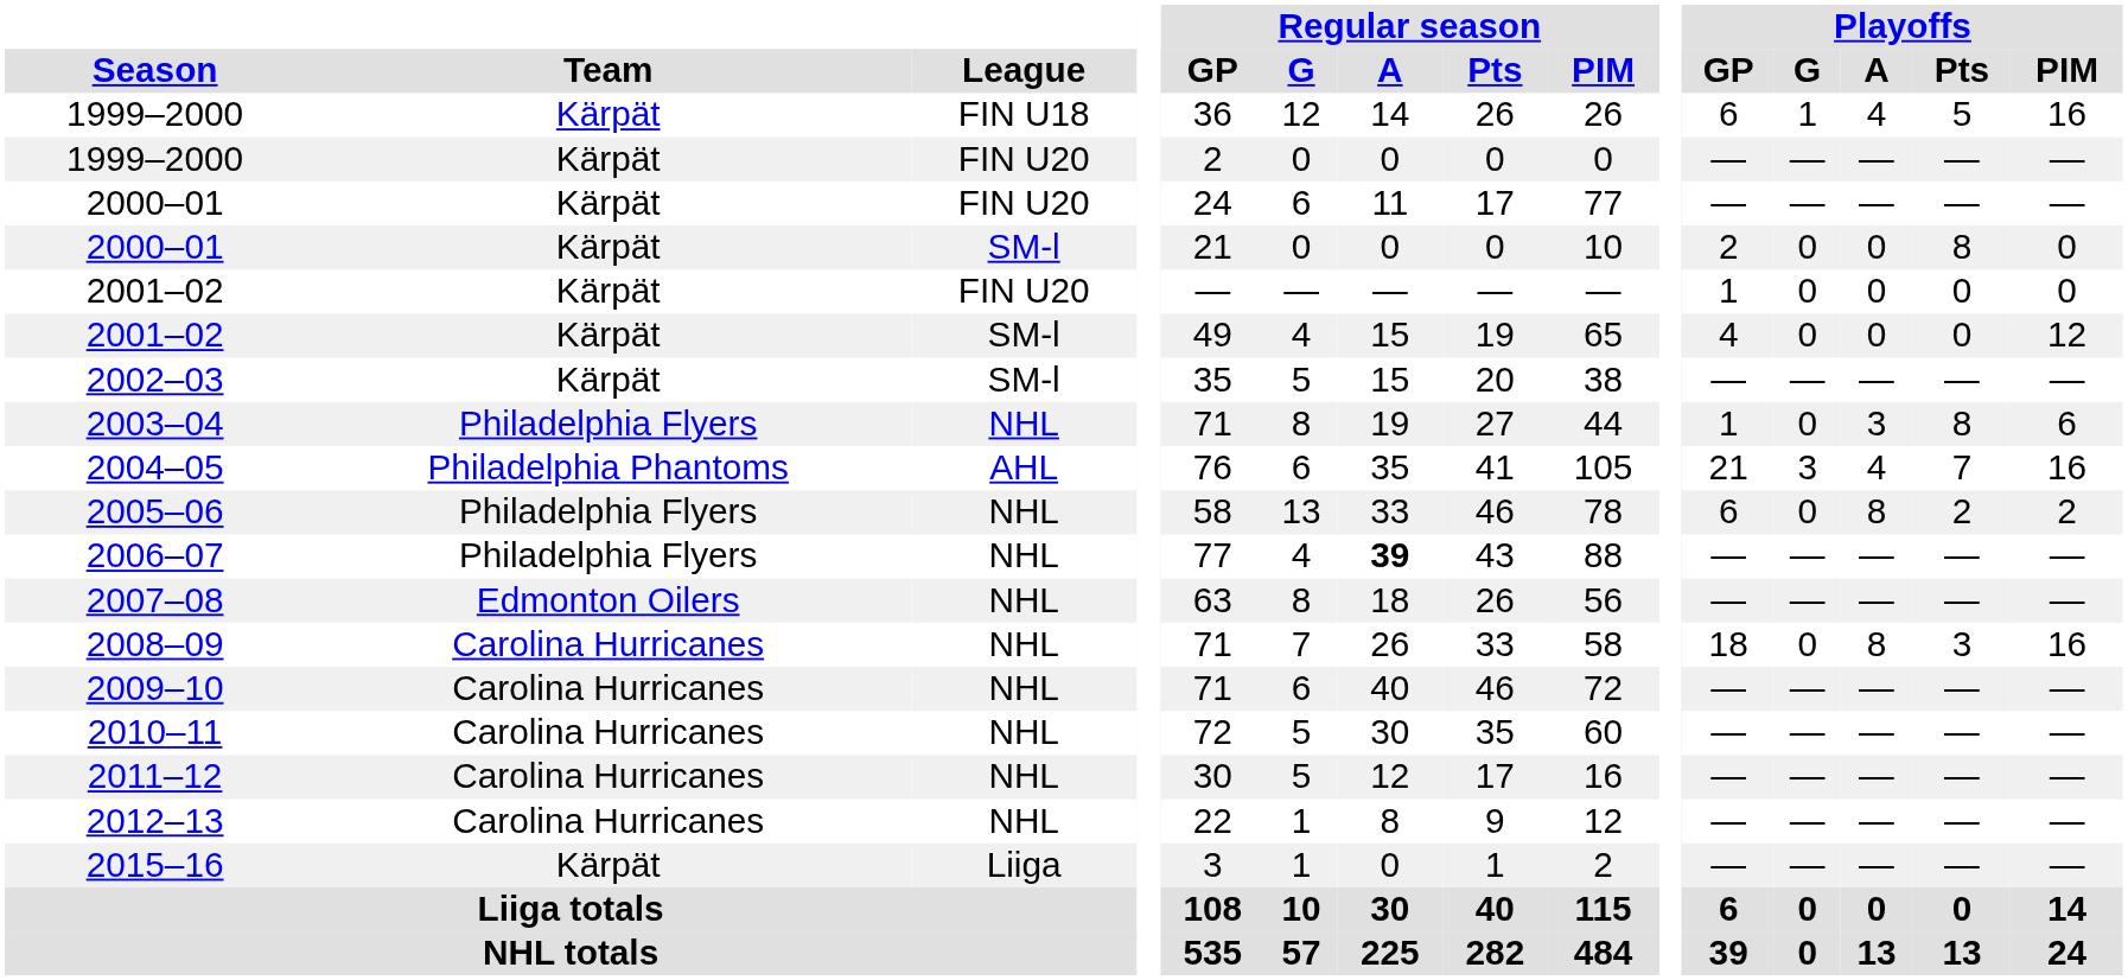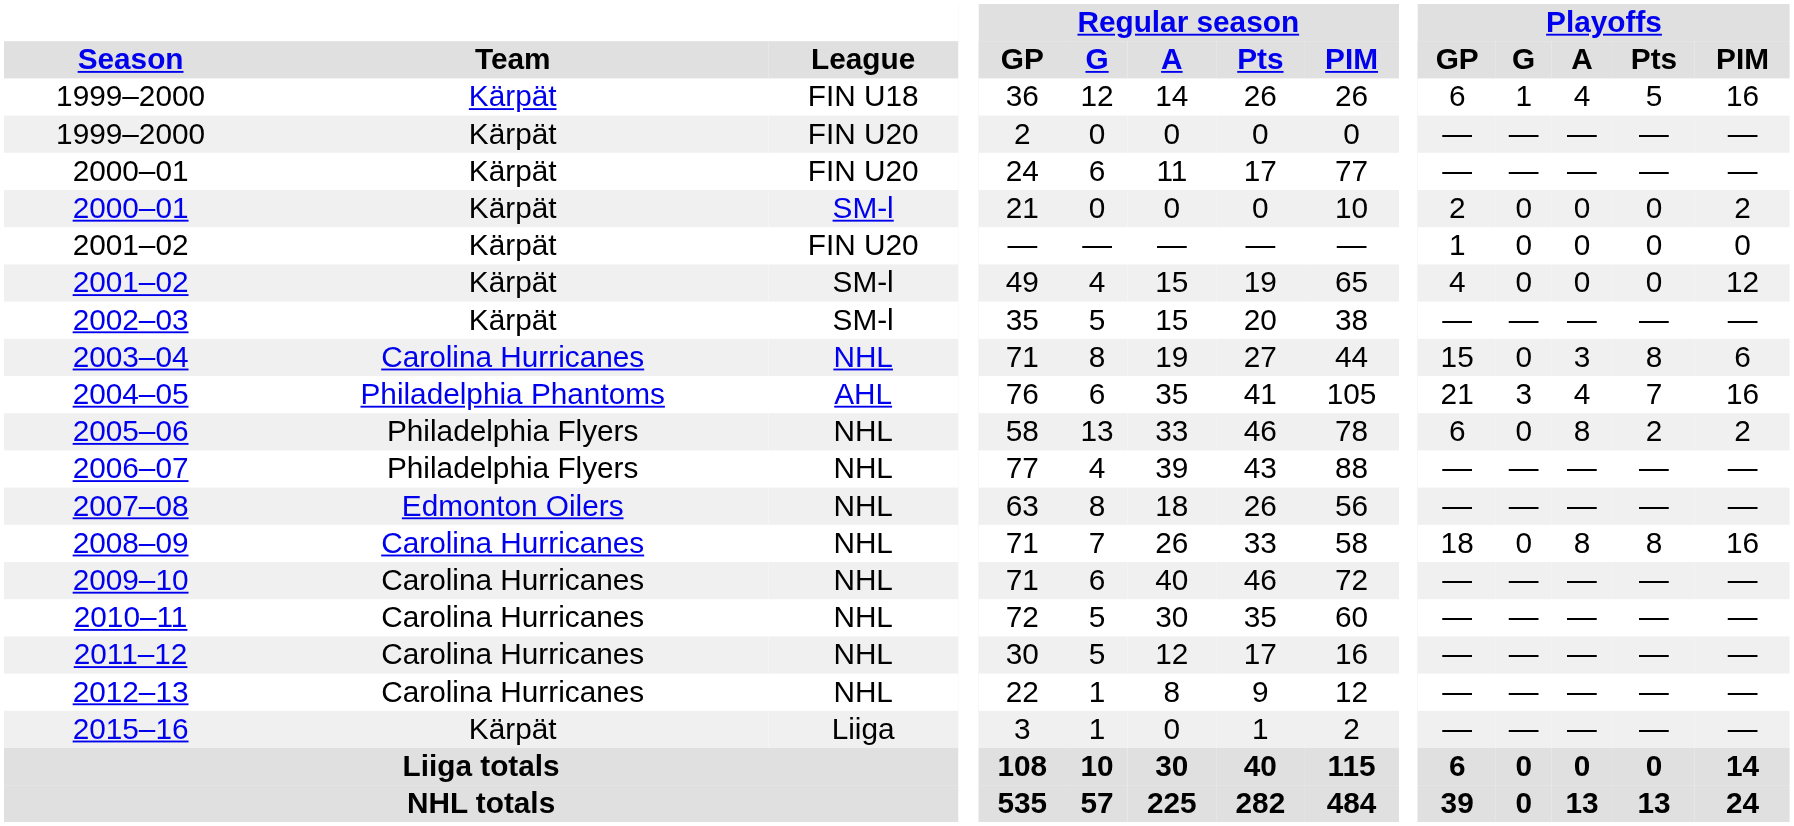 <table border="0" cellpadding="1" cellspacing="0" style="text-align:center; width:60em;">
 <tr style="background:#e0e0e0;">
 <th colspan="3"  bgcolor="#ffffff"> </th>
 <th rowspan="99" bgcolor="#ffffff"> </th>
 <th colspan="5"><a href='#'>Regular season</a></th>
 <th rowspan="99" bgcolor="#ffffff"> </th>
 <th colspan="5"><a href='#'>Playoffs</a></th>
 </tr>
 <tr style="background:#e0e0e0;">
 <th><a href='#'>Season</a></th>
 <th>Team</th>
 <th>League</th>
 <th>GP</th>
 <th><a href='#'>G</a></th>
 <th><a href='#'>A</a></th>
 <th><a href='#'>Pts</a></th>
 <th><a href='#'>PIM</a></th>
 <th>GP</th>
 <th>G</th>
 <th>A</th>
 <th>Pts</th>
 <th>PIM</th>
 </tr>
 <tr>
 <td>1999–2000</td>
 <td><a href='#'>Kärpät</a></td>
 <td>FIN U18</td>
 <td>36</td>
 <td>12</td>
 <td>14</td>
 <td>26</td>
 <td>26</td>
 <td>6</td>
 <td>1</td>
 <td>4</td>
 <td>5</td>
 <td>16</td>
 </tr>
 <tr bgcolor="#f0f0f0">
 <td>1999–2000</td>
 <td>Kärpät</td>
 <td>FIN U20</td>
 <td>2</td>
 <td>0</td>
 <td>0</td>
 <td>0</td>
 <td>0</td>
 <td>—</td>
 <td>—</td>
 <td>—</td>
 <td>—</td>
 <td>—</td>
 </tr>
 <tr>
 <td>2000–01</td>
 <td>Kärpät</td>
 <td>FIN U20</td>
 <td>24</td>
 <td>6</td>
 <td>11</td>
 <td>17</td>
 <td>77</td>
 <td>—</td>
 <td>—</td>
 <td>—</td>
 <td>—</td>
 <td>—</td>
 </tr>
 <tr bgcolor="#f0f0f0">
 <td><a href='#'>2000–01</a></td>
 <td>Kärpät</td>
 <td><a href='#'>SM-l</a></td>
 <td>21</td>
 <td>0</td>
 <td>0</td>
 <td>0</td>
 <td>10</td>
 <td>2</td>
 <td>0</td>
 <td>0</td>
-<td>8</td>
 <td>0</td>
+<td>2</td>
 </tr>
 <tr>
 <td>2001–02</td>
 <td>Kärpät</td>
 <td>FIN U20</td>
 <td>—</td>
 <td>—</td>
 <td>—</td>
 <td>—</td>
 <td>—</td>
 <td>1</td>
 <td>0</td>
 <td>0</td>
 <td>0</td>
 <td>0</td>
 </tr>
 <tr bgcolor="#f0f0f0">
 <td><a href='#'>2001–02</a></td>
 <td>Kärpät</td>
 <td>SM-l</td>
 <td>49</td>
 <td>4</td>
 <td>15</td>
 <td>19</td>
 <td>65</td>
 <td>4</td>
 <td>0</td>
 <td>0</td>
 <td>0</td>
 <td>12</td>
 </tr>
 <tr>
 <td><a href='#'>2002–03</a></td>
 <td>Kärpät</td>
 <td>SM-l</td>
 <td>35</td>
 <td>5</td>
 <td>15</td>
 <td>20</td>
 <td>38</td>
 <td>—</td>
 <td>—</td>
 <td>—</td>
 <td>—</td>
 <td>—</td>
 </tr>
 <tr bgcolor="#f0f0f0">
 <td><a href='#'>2003–04</a></td>
-<td><a href='#'>Philadelphia Flyers</a></td>
+<td><a href='#'>Carolina Hurricanes</a></td>
 <td><a href='#'>NHL</a></td>
 <td>71</td>
 <td>8</td>
 <td>19</td>
 <td>27</td>
 <td>44</td>
-<td>1</td>
+<td>15</td>
 <td>0</td>
 <td>3</td>
 <td>8</td>
 <td>6</td>
 </tr>
 <tr>
 <td><a href='#'>2004–05</a></td>
 <td><a href='#'>Philadelphia Phantoms</a></td>
 <td><a href='#'>AHL</a></td>
 <td>76</td>
 <td>6</td>
 <td>35</td>
 <td>41</td>
 <td>105</td>
 <td>21</td>
 <td>3</td>
 <td>4</td>
 <td>7</td>
 <td>16</td>
 </tr>
 <tr bgcolor="#f0f0f0">
 <td><a href='#'>2005–06</a></td>
 <td>Philadelphia Flyers</td>
 <td>NHL</td>
 <td>58</td>
 <td>13</td>
 <td>33</td>
 <td>46</td>
 <td>78</td>
 <td>6</td>
 <td>0</td>
 <td>8</td>
 <td>2</td>
 <td>2</td>
 </tr>
 <tr>
 <td><a href='#'>2006–07</a></td>
 <td>Philadelphia Flyers</td>
 <td>NHL</td>
 <td>77</td>
 <td>4</td>
-<td><strong>39</strong></td>
+<td>39</td>
 <td>43</td>
 <td>88</td>
 <td>—</td>
 <td>—</td>
 <td>—</td>
 <td>—</td>
 <td>—</td>
 </tr>
 <tr bgcolor="#f0f0f0">
 <td><a href='#'>2007–08</a></td>
 <td><a href='#'>Edmonton Oilers</a></td>
 <td>NHL</td>
 <td>63</td>
 <td>8</td>
 <td>18</td>
 <td>26</td>
 <td>56</td>
 <td>—</td>
 <td>—</td>
 <td>—</td>
 <td>—</td>
 <td>—</td>
 </tr>
 <tr>
 <td><a href='#'>2008–09</a></td>
 <td><a href='#'>Carolina Hurricanes</a></td>
 <td>NHL</td>
 <td>71</td>
 <td>7</td>
 <td>26</td>
 <td>33</td>
 <td>58</td>
 <td>18</td>
 <td>0</td>
 <td>8</td>
-<td>3</td>
+<td>8</td>
 <td>16</td>
 </tr>
 <tr bgcolor="#f0f0f0">
 <td><a href='#'>2009–10</a></td>
 <td>Carolina Hurricanes</td>
 <td>NHL</td>
 <td>71</td>
 <td>6</td>
 <td>40</td>
 <td>46</td>
 <td>72</td>
 <td>—</td>
 <td>—</td>
 <td>—</td>
 <td>—</td>
 <td>—</td>
 </tr>
 <tr>
 <td><a href='#'>2010–11</a></td>
 <td>Carolina Hurricanes</td>
 <td>NHL</td>
 <td>72</td>
 <td>5</td>
 <td>30</td>
 <td>35</td>
 <td>60</td>
 <td>—</td>
 <td>—</td>
 <td>—</td>
 <td>—</td>
 <td>—</td>
 </tr>
 <tr bgcolor="#f0f0f0">
 <td><a href='#'>2011–12</a></td>
 <td>Carolina Hurricanes</td>
 <td>NHL</td>
 <td>30</td>
 <td>5</td>
 <td>12</td>
 <td>17</td>
 <td>16</td>
 <td>—</td>
 <td>—</td>
 <td>—</td>
 <td>—</td>
 <td>—</td>
 </tr>
 <tr>
 <td><a href='#'>2012–13</a></td>
 <td>Carolina Hurricanes</td>
 <td>NHL</td>
 <td>22</td>
 <td>1</td>
 <td>8</td>
 <td>9</td>
 <td>12</td>
 <td>—</td>
 <td>—</td>
 <td>—</td>
 <td>—</td>
 <td>—</td>
 </tr>
 <tr bgcolor="#f0f0f0">
 <td><a href='#'>2015–16</a></td>
 <td>Kärpät</td>
 <td>Liiga</td>
 <td>3</td>
 <td>1</td>
 <td>0</td>
 <td>1</td>
 <td>2</td>
 <td>—</td>
 <td>—</td>
 <td>—</td>
 <td>—</td>
 <td>—</td>
 </tr>
 <tr bgcolor="#e0e0e0">
 <th colspan="3">Liiga totals</th>
 <th>108</th>
 <th>10</th>
 <th>30</th>
 <th>40</th>
 <th>115</th>
 <th>6</th>
 <th>0</th>
 <th>0</th>
 <th>0</th>
 <th>14</th>
 </tr>
 <tr bgcolor="#e0e0e0">
 <th colspan="3">NHL totals</th>
 <th>535</th>
 <th>57</th>
 <th>225</th>
 <th>282</th>
 <th>484</th>
 <th>39</th>
 <th>0</th>
 <th>13</th>
 <th>13</th>
 <th>24</th>
 </tr>
 </table>
